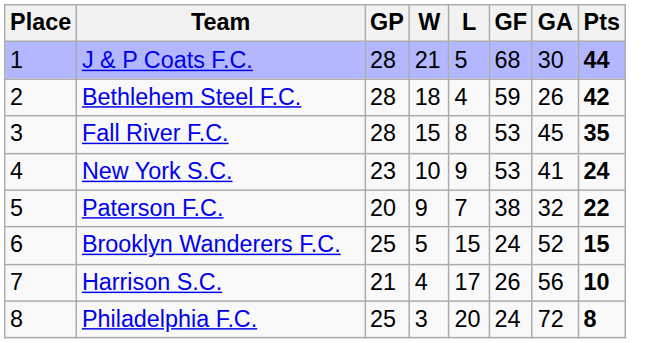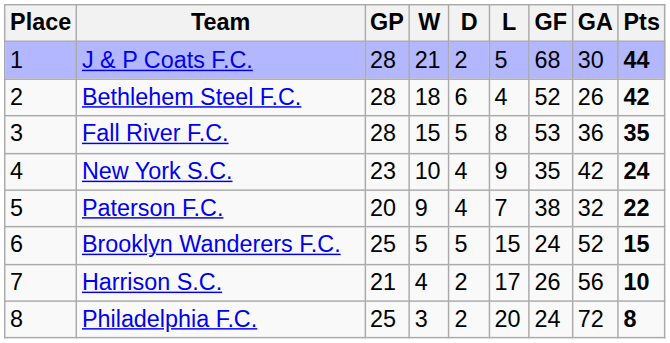 <table class="wikitable">
 <tr>
 <th>Place</th>
 <th width="190">Team</th>
 <th width="20">GP</th>
 <th width="20">W</th>
+<th width="20">D</th>
 <th width="20">L</th>
 <th width="20">GF</th>
 <th width="20">GA</th>
 <th>Pts</th>
 </tr>
 <tr bgcolor=#b3b7ff>
 <td>1</td>
 <td><a href='#'>J & P Coats F.C.</a></td>
 <td>28</td>
 <td>21</td>
+<td>2</td>
 <td>5</td>
 <td>68</td>
 <td>30</td>
 <td><strong>44</strong></td>
 </tr>
 <tr>
 <td>2</td>
 <td><a href='#'>Bethlehem Steel F.C.</a></td>
 <td>28</td>
 <td>18</td>
+<td>6</td>
 <td>4</td>
-<td>59</td>
+<td>52</td>
 <td>26</td>
 <td><strong>42</strong></td>
 </tr>
 <tr>
 <td>3</td>
 <td><a href='#'>Fall River F.C.</a></td>
 <td>28</td>
 <td>15</td>
+<td>5</td>
 <td>8</td>
 <td>53</td>
-<td>45</td>
+<td>36</td>
 <td><strong>35</strong></td>
 </tr>
 <tr>
 <td>4</td>
 <td><a href='#'>New York S.C.</a></td>
 <td>23</td>
 <td>10</td>
+<td>4</td>
 <td>9</td>
-<td>53</td>
-<td>41</td>
+<td>35</td>
+<td>42</td>
 <td><strong>24</strong></td>
 </tr>
 <tr>
 <td>5</td>
 <td><a href='#'>Paterson F.C.</a></td>
 <td>20</td>
 <td>9</td>
+<td>4</td>
 <td>7</td>
 <td>38</td>
 <td>32</td>
 <td><strong>22</strong></td>
 </tr>
 <tr>
 <td>6</td>
 <td><a href='#'>Brooklyn Wanderers F.C.</a></td>
 <td>25</td>
+<td>5</td>
 <td>5</td>
 <td>15</td>
 <td>24</td>
 <td>52</td>
 <td><strong>15</strong></td>
 </tr>
 <tr>
 <td>7</td>
 <td><a href='#'>Harrison S.C.</a></td>
 <td>21</td>
 <td>4</td>
+<td>2</td>
 <td>17</td>
 <td>26</td>
 <td>56</td>
 <td><strong>10</strong></td>
 </tr>
 <tr>
 <td>8</td>
 <td><a href='#'>Philadelphia F.C.</a></td>
 <td>25</td>
 <td>3</td>
+<td>2</td>
 <td>20</td>
 <td>24</td>
 <td>72</td>
 <td><strong>8</strong></td>
 </tr>
 </table>
